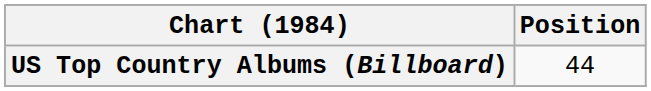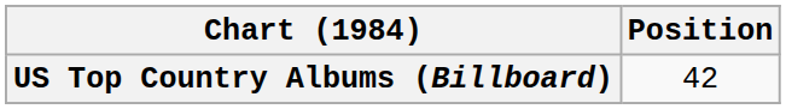 <table class="wikitable plainrowheaders" style="text-align:center">
 <tr>
 <th scope="col">Chart (1984)</th>
 <th scope="col">Position</th>
 </tr>
 <tr>
 <th scope="row">US Top Country Albums (<em>Billboard</em>)</th>
-<td>44</td>
+<td>42</td>
 </tr>
 </table>
